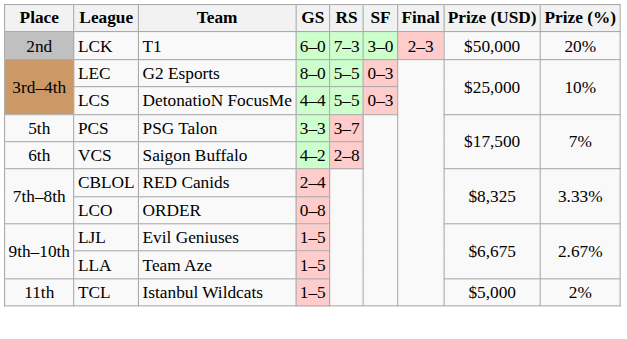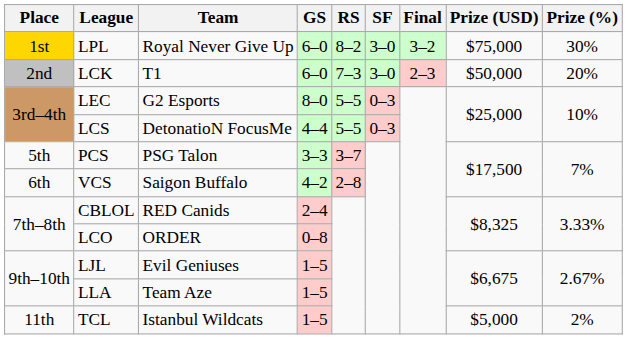 <table class="wikitable" style="text-align:center; white-space:nowrap;">
 <tr>
 <th>Place</th>
 <th>League</th>
 <th>Team</th>
 <th title="Group stage">GS</th>
 <th title="Rumble stage">RS</th>
 <th title="Semifinals">SF</th>
 <th>Final</th>
 <th>Prize (USD)</th>
 <th>Prize (%)</th>
+</tr>
+<tr>
+<td style="background-color: gold;">1st</td>
+<td style="text-align: left;" title="League of Legends Pro League">LPL</td>
+<td style="text-align: left;">Royal Never Give Up</td>
+<td style="background-color:#cfc">6–0</td>
+<td style="background-color:#cfc">8–2</td>
+<td style="background-color:#cfc">3–0</td>
+<td style="background-color:#cfc">3–2</td>
+<td>$75,000</td>
+<td>30%</td>
 </tr>
 <tr>
 <td style="background-color: silver;">2nd</td>
 <td style="text-align: left;" title="League of Legends Champions Korea">LCK</td>
 <td style="text-align: left;">T1</td>
 <td style="background-color:#cfc">6–0</td>
 <td style="background-color:#cfc">7–3</td>
 <td style="background-color:#cfc">3–0</td>
 <td style="background-color:#fcc">2–3</td>
 <td>$50,000</td>
 <td>20%</td>
 </tr>
 <tr>
 <td rowspan="2" style="background-color: #c96;">3rd–4th</td>
 <td style="text-align: left;" title="League of Legends European Championship">LEC</td>
 <td style="text-align: left;">G2 Esports</td>
 <td style="background-color:#cfc">8–0</td>
 <td style="background-color:#cfc">5–5</td>
 <td style="background-color:#fcc">0–3</td>
 <td rowspan="9"></td>
 <td rowspan="2">$25,000</td>
 <td rowspan="2">10%</td>
 </tr>
 <tr>
 <td style="text-align: left;" title="League Championship Series">LCS</td>
 <td style="text-align: left;">DetonatioN FocusMe</td>
 <td style="background-color:#cfc">4–4</td>
 <td style="background-color:#cfc">5–5</td>
 <td style="background-color:#fcc">0–3</td>
 </tr>
 <tr>
 <td>5th</td>
 <td style="text-align: left;" title="League of Legends Championship Series">PCS</td>
 <td style="text-align: left;">PSG Talon</td>
 <td style="background-color:#cfc">3–3</td>
 <td style="background-color:#fcc">3–7</td>
 <td rowspan="7"></td>
 <td rowspan="2">$17,500</td>
 <td rowspan="2">7%</td>
 </tr>
 <tr>
 <td>6th</td>
 <td style="text-align: left;" title="Vietnam Championship Series">VCS</td>
 <td style="text-align: left;">Saigon Buffalo</td>
 <td style="background-color:#cfc">4–2</td>
 <td style="background-color:#fcc">2–8</td>
 </tr>
 <tr>
 <td rowspan="2">7th–8th</td>
 <td style="text-align: left;" title="Campeonato Brasileiro de League of Legends">CBLOL</td>
 <td style="text-align: left;">RED Canids</td>
 <td style="background-color:#fcc">2–4</td>
 <td rowspan="5"></td>
 <td rowspan="2">$8,325</td>
 <td rowspan="2">3.33%</td>
 </tr>
 <tr>
 <td style="text-align: left;" title="League of Legends Circuit Oceania">LCO</td>
 <td style="text-align: left;">ORDER</td>
 <td style="background-color:#fcc">0–8</td>
 </tr>
 <tr>
 <td rowspan="2">9th–10th</td>
 <td style="text-align: left;" title="League of Legends Japan League">LJL</td>
 <td style="text-align: left;">Evil Geniuses</td>
 <td style="background-color:#fcc">1–5</td>
 <td rowspan="2">$6,675</td>
 <td rowspan="2">2.67%</td>
 </tr>
 <tr>
 <td style="text-align: left;" title="Liga Latinoamérica">LLA</td>
 <td style="text-align: left;">Team Aze</td>
 <td style="background-color:#fcc">1–5</td>
 </tr>
 <tr>
 <td>11th</td>
 <td style="text-align: left;" title="Turkish Championship League">TCL</td>
 <td style="text-align: left;">Istanbul Wildcats</td>
 <td style="background-color:#fcc">1–5</td>
 <td>$5,000</td>
 <td>2%</td>
 </tr>
 </table>
